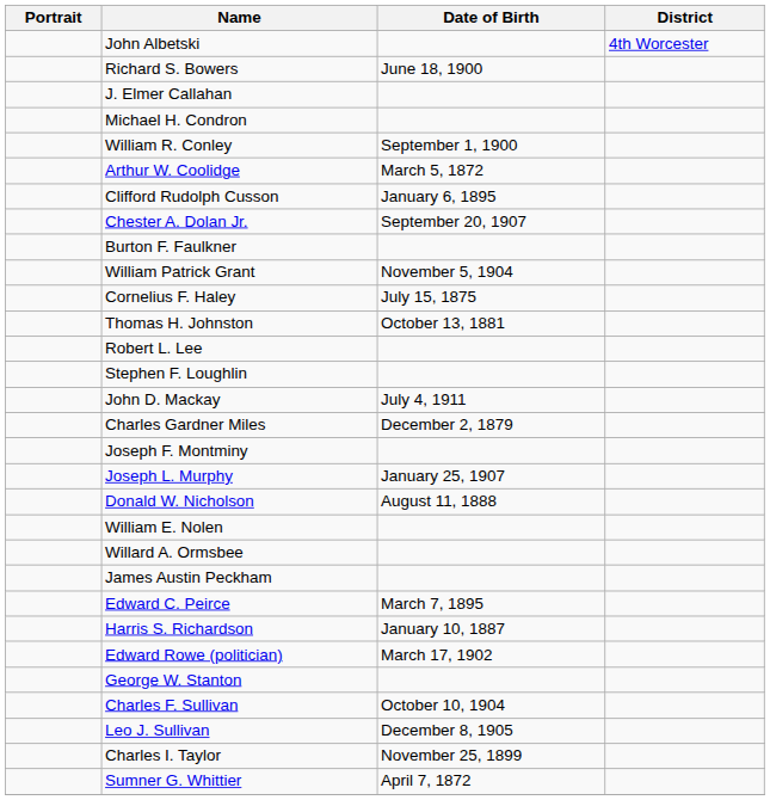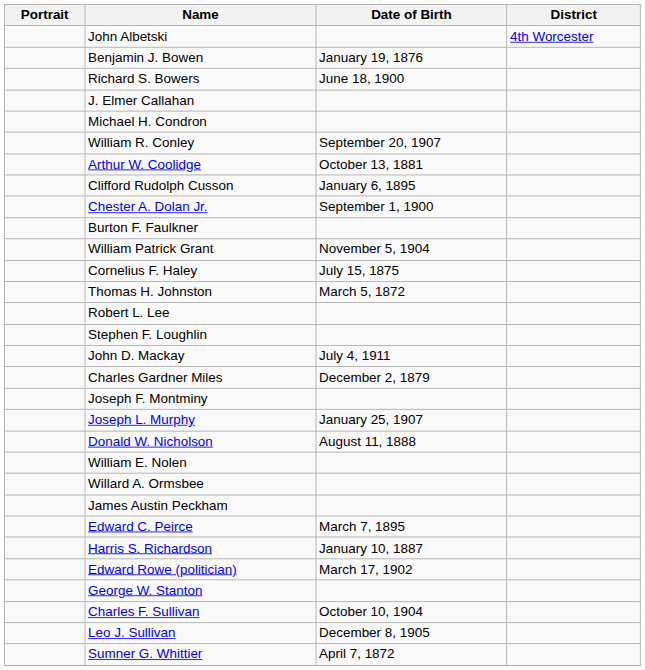 <table class='wikitable sortable' style="width:60%">
 <tr>
 <th>Portrait</th>
 <th>Name </th>
 <th data-sort-type=date>Date of Birth </th>
 <th>District </th>
 </tr>
 <tr>
 <td></td>
 <td>John Albetski</td>
 <td></td>
 <td><a href='#'>4th Worcester</a></td>
+</tr>
+<tr>
+<td></td>
+<td>Benjamin J. Bowen</td>
+<td>January 19, 1876</td>
+<td></td>
 </tr>
 <tr>
 <td></td>
 <td>Richard S. Bowers</td>
 <td>June 18, 1900</td>
 <td></td>
 </tr>
 <tr>
 <td></td>
 <td>J. Elmer Callahan</td>
 <td></td>
 <td></td>
 </tr>
 <tr>
 <td></td>
 <td>Michael H. Condron</td>
 <td></td>
 <td></td>
 </tr>
 <tr>
 <td></td>
 <td>William R. Conley</td>
-<td>September 1, 1900</td>
+<td>September 20, 1907</td>
 <td></td>
 </tr>
 <tr>
 <td></td>
 <td><a href='#'>Arthur W. Coolidge</a></td>
-<td>March 5, 1872</td>
+<td>October 13, 1881</td>
 <td></td>
 </tr>
 <tr>
 <td></td>
 <td>Clifford Rudolph Cusson</td>
 <td>January 6, 1895</td>
 <td></td>
 </tr>
 <tr>
 <td></td>
 <td><a href='#'>Chester A. Dolan Jr.</a></td>
-<td>September 20, 1907</td>
+<td>September 1, 1900</td>
 <td></td>
 </tr>
 <tr>
 <td></td>
 <td>Burton F. Faulkner</td>
 <td></td>
 <td></td>
 </tr>
 <tr>
 <td></td>
 <td>William Patrick Grant</td>
 <td>November 5, 1904</td>
 <td></td>
 </tr>
 <tr>
 <td></td>
 <td>Cornelius F. Haley</td>
 <td>July 15, 1875</td>
 <td></td>
 </tr>
 <tr>
 <td></td>
 <td>Thomas H. Johnston</td>
-<td>October 13, 1881</td>
+<td>March 5, 1872</td>
 <td></td>
 </tr>
 <tr>
 <td></td>
 <td>Robert L. Lee</td>
 <td></td>
 <td></td>
 </tr>
 <tr>
 <td></td>
 <td>Stephen F. Loughlin</td>
 <td></td>
 <td></td>
 </tr>
 <tr>
 <td></td>
 <td>John D. Mackay</td>
 <td>July 4, 1911</td>
 <td></td>
 </tr>
 <tr>
 <td></td>
 <td>Charles Gardner Miles</td>
 <td>December 2, 1879</td>
 <td></td>
 </tr>
 <tr>
 <td></td>
 <td>Joseph F. Montminy</td>
 <td></td>
 <td></td>
 </tr>
 <tr>
 <td></td>
 <td><a href='#'>Joseph L. Murphy</a></td>
 <td>January 25, 1907</td>
 <td></td>
 </tr>
 <tr>
 <td></td>
 <td><a href='#'>Donald W. Nicholson</a></td>
 <td>August 11, 1888</td>
 <td></td>
 </tr>
 <tr>
 <td></td>
 <td>William E. Nolen</td>
 <td></td>
 <td></td>
 </tr>
 <tr>
 <td></td>
 <td>Willard A. Ormsbee</td>
 <td></td>
 <td></td>
 </tr>
 <tr>
 <td></td>
 <td>James Austin Peckham</td>
 <td></td>
 <td></td>
 </tr>
 <tr>
 <td></td>
 <td><a href='#'>Edward C. Peirce</a></td>
 <td>March 7, 1895</td>
 <td></td>
 </tr>
 <tr>
 <td></td>
 <td><a href='#'>Harris S. Richardson</a></td>
 <td>January 10, 1887</td>
 <td></td>
 </tr>
 <tr>
 <td></td>
 <td><a href='#'>Edward Rowe (politician)</a></td>
 <td>March 17, 1902</td>
 <td></td>
 </tr>
 <tr>
 <td></td>
 <td><a href='#'>George W. Stanton</a></td>
 <td></td>
 <td></td>
 </tr>
 <tr>
 <td></td>
 <td><a href='#'>Charles F. Sullivan</a></td>
 <td>October 10, 1904</td>
 <td></td>
 </tr>
 <tr>
 <td></td>
 <td><a href='#'>Leo J. Sullivan</a></td>
 <td>December 8, 1905</td>
 <td></td>
 </tr>
 <tr>
 <td></td>
-<td>Charles I. Taylor</td>
-<td>November 25, 1899</td>
-<td></td>
-</tr>
-<tr>
-<td></td>
 <td><a href='#'>Sumner G. Whittier</a></td>
 <td>April 7, 1872</td>
 <td></td>
 </tr>
 <tr>
 </tr>
 </table>
